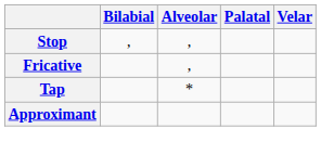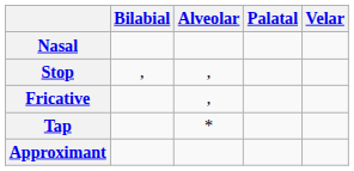 <table class="wikitable" style=text-align:center>
 <tr>
 <th></th>
 <th><a href='#'>Bilabial</a></th>
 <th><a href='#'>Alveolar</a></th>
 <th><a href='#'>Palatal</a></th>
 <th><a href='#'>Velar</a></th>
+</tr>
+<tr>
+<th><a href='#'>Nasal</a></th>
+<td></td>
+<td></td>
+<td></td>
+<td></td>
 </tr>
 <tr>
 <th><a href='#'>Stop</a></th>
 <td>, </td>
 <td>, </td>
 <td></td>
 <td></td>
 </tr>
 <tr>
 <th><a href='#'>Fricative</a></th>
 <td></td>
 <td>, </td>
 <td></td>
 <td></td>
 </tr>
 <tr>
 <th><a href='#'>Tap</a></th>
 <td></td>
 <td>* </td>
 <td></td>
 <td></td>
 </tr>
 <tr>
 <th><a href='#'>Approximant</a></th>
 <td></td>
 <td></td>
 <td></td>
 <td></td>
 </tr>
 </table>
